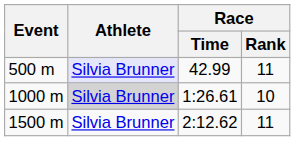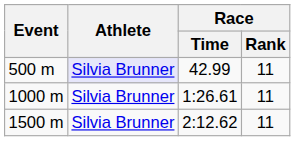 <table class="wikitable" border="1" style="font-size:90%">
 <tr>
 <th rowspan=2>Event</th>
 <th rowspan=2>Athlete</th>
 <th colspan=2>Race</th>
 </tr>
 <tr>
 <th>Time</th>
 <th>Rank</th>
 </tr>
 <tr>
 <td>500 m</td>
 <td style="background: lavender;"><a href='#'>Silvia Brunner</a></td>
 <td align=center>42.99</td>
 <td align=center>11</td>
 </tr>
 <tr>
 <td>1000 m</td>
-<td style="background: lightgrey;"><a href='#'>Silvia Brunner</a></td>
+<td><a href='#'>Silvia Brunner</a></td>
 <td align=center>1:26.61</td>
-<td align=center>10</td>
+<td align=center>11</td>
 </tr>
 <tr>
 <td>1500 m</td>
 <td><a href='#'>Silvia Brunner</a></td>
 <td align=center>2:12.62</td>
 <td align=center>11</td>
 </tr>
 </table>
